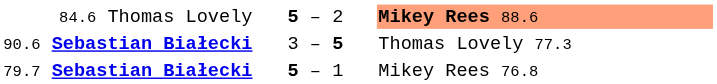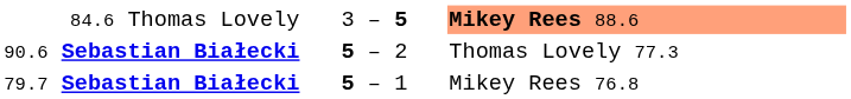 <table style="text-align:center">
 <tr>
 <th width=233></th>
 <th width=80></th>
 <th width=233></th>
 </tr>
 <tr>
 <td align=right><small>84.6</small> Thomas Lovely </td>
-<td><strong>5</strong> – 2</td>
+<td>3 – <strong>5</strong></td>
 <td align=left style="background: lightsalmon;"> <strong>Mikey Rees</strong> <small>88.6</small></td>
 </tr>
 <tr>
 <td align=right><small>90.6</small> <strong><a href='#'>Sebastian Białecki</a></strong> </td>
-<td>3 – <strong>5</strong></td>
+<td><strong>5</strong> – 2</td>
 <td align=left> Thomas Lovely <small>77.3</small></td>
 </tr>
 <tr>
 <td align=right><small>79.7</small> <strong><a href='#'>Sebastian Białecki</a></strong> </td>
 <td><strong>5</strong> – 1</td>
 <td align=left> Mikey Rees <small>76.8</small></td>
 </tr>
 </table>
